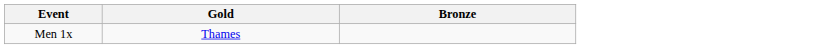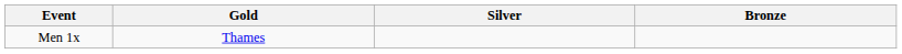 <table class="wikitable" style="text-align:center">
 <tr>
 <th width=120>Event</th>
 <th width=300>Gold</th>
+<th width=300>Silver</th>
 <th width=300>Bronze</th>
 </tr>
 <tr>
 <td>Men 1x</td>
 <td><a href='#'>Thames</a></td>
 <td></td>
+<td></td>
 </tr>
 </table>
